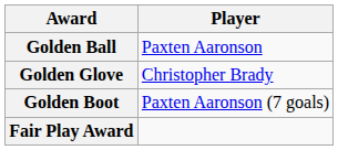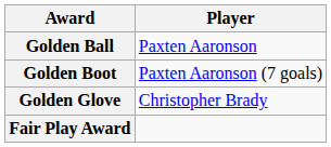 <table class="wikitable" style="text-align:center">
 <tr>
 <th>Award</th>
 <th>Player</th>
 </tr>
 <tr>
 <th>Golden Ball</th>
 <td align=left> <a href='#'>Paxten Aaronson</a></td>
 </tr>
 <tr>
+<th>Golden Boot</th>
+<td align=left> <a href='#'>Paxten Aaronson</a> (7 goals)</td>
+</tr>
+<tr>
 <th>Golden Glove</th>
 <td align=left> <a href='#'>Christopher Brady</a></td>
-</tr>
-<tr>
-<th>Golden Boot</th>
-<td align=left> <a href='#'>Paxten Aaronson</a> (7 goals)</td>
 </tr>
 <tr>
 <th>Fair Play Award</th>
 <td align=left></td>
 </tr>
 </table>
